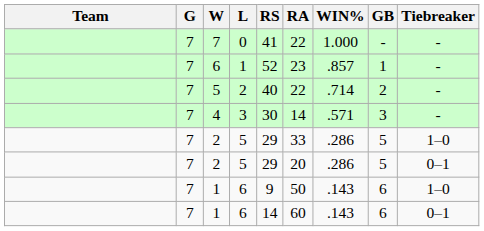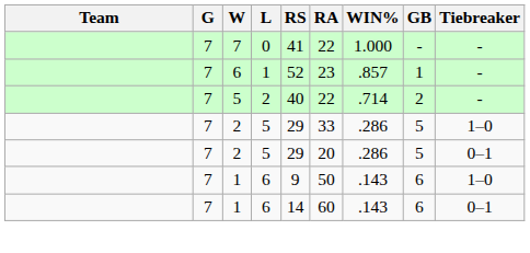 <table class="wikitable" style="text-align:center">
 <tr>
 <th width=170>Team</th>
 <th width=20>G</th>
 <th width=20>W</th>
 <th width=20>L</th>
 <th width=20>RS</th>
 <th width=20>RA</th>
 <th width=20>WIN%</th>
 <th width=20>GB</th>
 <th width=40>Tiebreaker</th>
 </tr>
 <tr bgcolor=#cfc>
 <td align=left></td>
 <td>7</td>
 <td>7</td>
 <td>0</td>
 <td>41</td>
 <td>22</td>
 <td>1.000</td>
 <td>-</td>
 <td>-</td>
 </tr>
 <tr bgcolor=#cfc>
 <td align=left></td>
 <td>7</td>
 <td>6</td>
 <td>1</td>
 <td>52</td>
 <td>23</td>
 <td>.857</td>
 <td>1</td>
 <td>-</td>
 </tr>
 <tr bgcolor=#cfc>
 <td align=left></td>
 <td>7</td>
 <td>5</td>
 <td>2</td>
 <td>40</td>
 <td>22</td>
 <td>.714</td>
 <td>2</td>
-<td>-</td>
-</tr>
-<tr bgcolor=#cfc>
-<td align=left></td>
-<td>7</td>
-<td>4</td>
-<td>3</td>
-<td>30</td>
-<td>14</td>
-<td>.571</td>
-<td>3</td>
 <td>-</td>
 </tr>
 <tr>
 <td align=left></td>
 <td>7</td>
 <td>2</td>
 <td>5</td>
 <td>29</td>
 <td>33</td>
 <td>.286</td>
 <td>5</td>
 <td>1–0</td>
 </tr>
 <tr>
 <td align=left></td>
 <td>7</td>
 <td>2</td>
 <td>5</td>
 <td>29</td>
 <td>20</td>
 <td>.286</td>
 <td>5</td>
 <td>0–1</td>
 </tr>
 <tr>
 <td align=left></td>
 <td>7</td>
 <td>1</td>
 <td>6</td>
 <td>9</td>
 <td>50</td>
 <td>.143</td>
 <td>6</td>
 <td>1–0</td>
 </tr>
 <tr>
 <td align=left></td>
 <td>7</td>
 <td>1</td>
 <td>6</td>
 <td>14</td>
 <td>60</td>
 <td>.143</td>
 <td>6</td>
 <td>0–1</td>
 </tr>
 </table>
